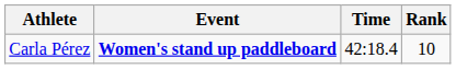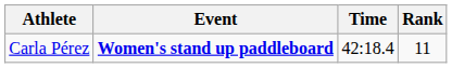 <table class=wikitable style=font-size:90%;text-align:center>
 <tr>
 <th>Athlete</th>
 <th>Event</th>
 <th>Time</th>
 <th>Rank</th>
 </tr>
 <tr>
 <td align=left><a href='#'>Carla Pérez</a></td>
 <td align=left><strong><a href='#'>Women's stand up paddleboard</a></strong></td>
 <td>42:18.4</td>
-<td>10</td>
+<td>11</td>
 </tr>
 </table>
